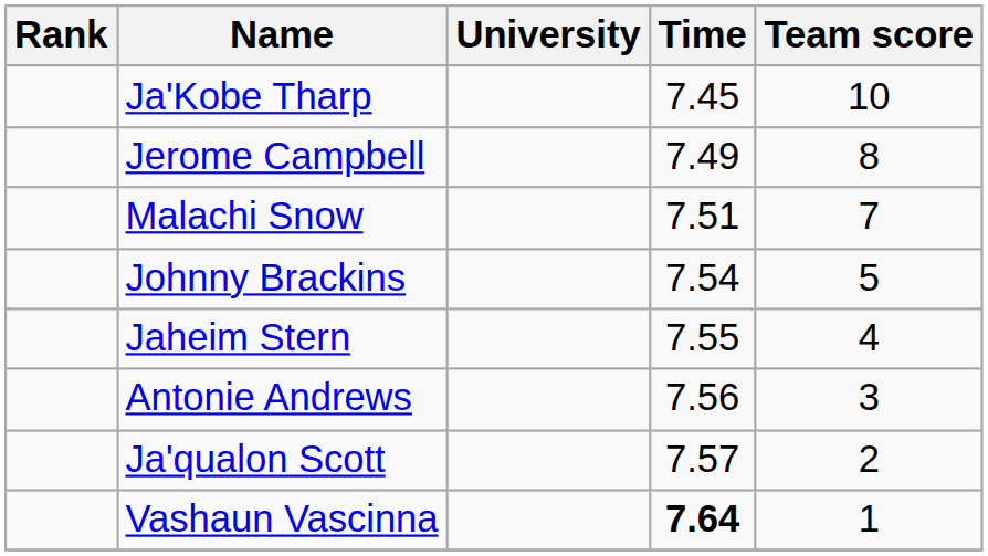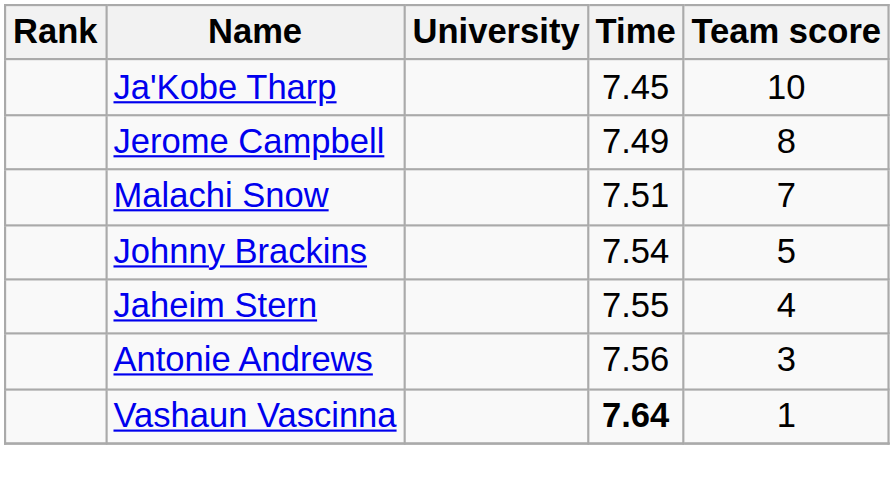 <table class="wikitable sortable" style="text-align:center">
 <tr>
 <th>Rank</th>
 <th>Name</th>
 <th>University</th>
 <th>Time</th>
 <th>Team score</th>
 </tr>
 <tr>
 <td></td>
 <td align=left> <a href='#'>Ja'Kobe Tharp</a></td>
 <td></td>
 <td>7.45</td>
 <td>10 </td>
 </tr>
 <tr>
 <td></td>
 <td align=left> <a href='#'>Jerome Campbell</a></td>
 <td></td>
 <td>7.49</td>
 <td>8 </td>
 </tr>
 <tr>
 <td></td>
 <td align=left> <a href='#'>Malachi Snow</a></td>
 <td></td>
 <td>7.51</td>
 <td>7</td>
 </tr>
 <tr>
 <td></td>
 <td align=left> <a href='#'>Johnny Brackins</a></td>
 <td></td>
 <td>7.54</td>
 <td>5</td>
 </tr>
 <tr>
 <td></td>
 <td align=left> <a href='#'>Jaheim Stern</a></td>
 <td></td>
 <td>7.55</td>
 <td>4 </td>
 </tr>
 <tr>
 <td></td>
 <td align=left> <a href='#'>Antonie Andrews</a></td>
 <td></td>
 <td>7.56</td>
 <td>3</td>
 </tr>
 <tr>
 <td></td>
-<td align=left> <a href='#'>Ja'qualon Scott</a></td>
-<td></td>
-<td>7.57</td>
-<td>2</td>
-</tr>
-<tr>
-<td></td>
 <td align=left> <a href='#'>Vashaun Vascinna</a></td>
 <td></td>
 <td><strong>7.64</strong></td>
 <td>1</td>
 </tr>
 <tr>
 </tr>
 </table>
